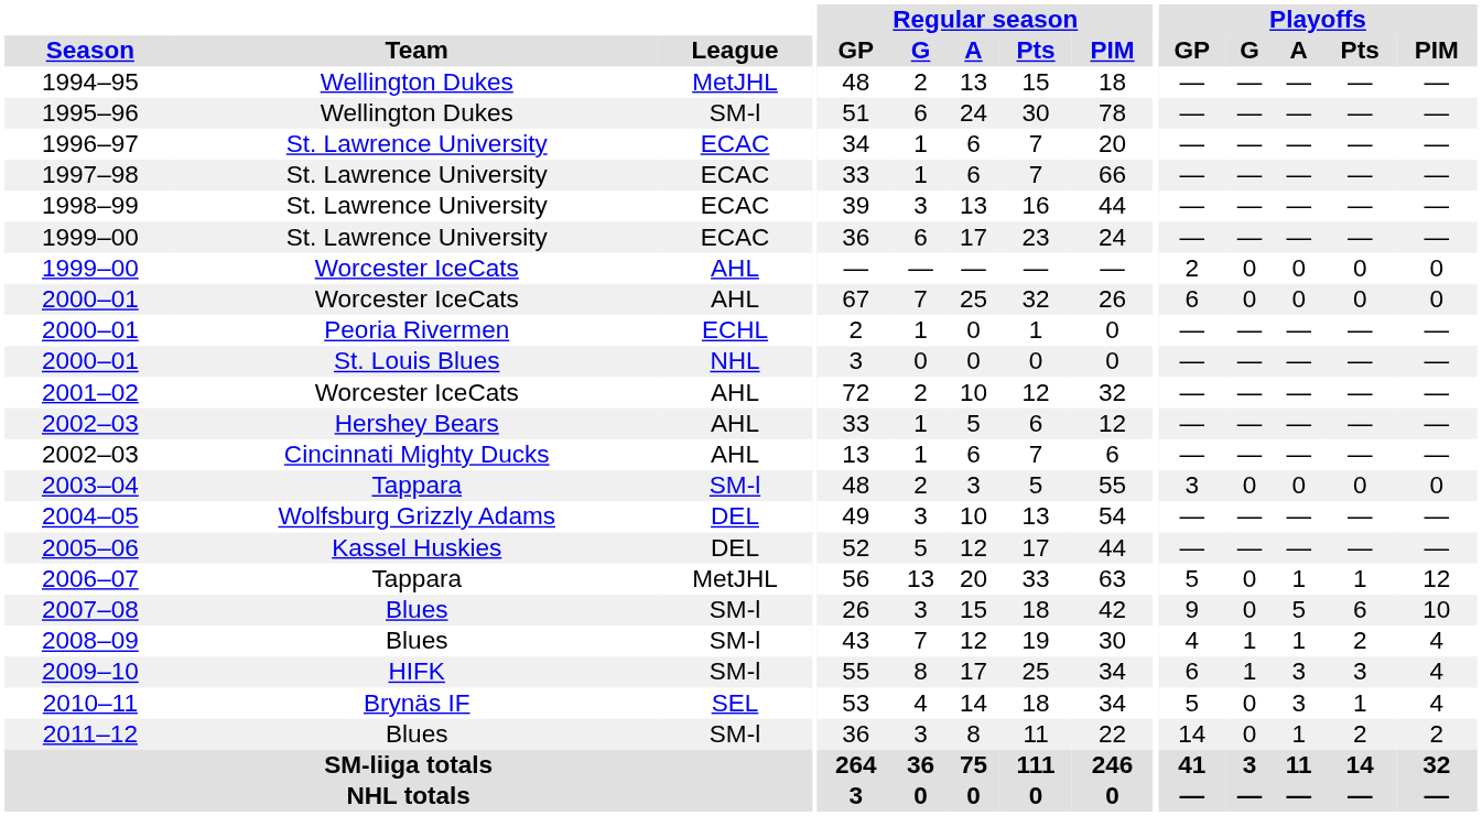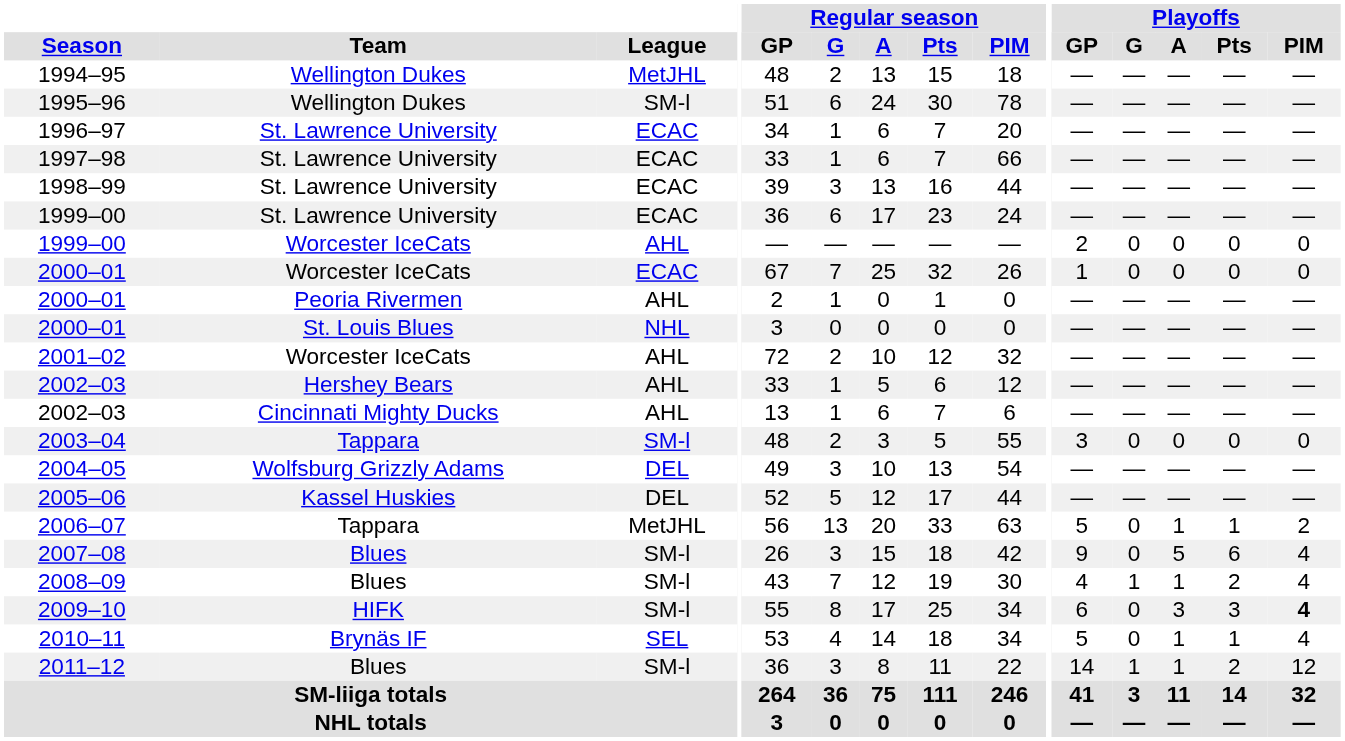 <table border="0" cellpadding="1" cellspacing="0" style="text-align:center; width:75%">
 <tr bgcolor="#e0e0e0">
 <th colspan="3" bgcolor="#ffffff"></th>
 <th rowspan="99" bgcolor="#ffffff"></th>
 <th colspan="5"><a href='#'>Regular season</a></th>
 <th rowspan="99" bgcolor="#ffffff"></th>
 <th colspan="5"><a href='#'>Playoffs</a></th>
 </tr>
 <tr bgcolor="#e0e0e0">
 <th><a href='#'>Season</a></th>
 <th>Team</th>
 <th>League</th>
 <th>GP</th>
 <th><a href='#'>G</a></th>
 <th><a href='#'>A</a></th>
 <th><a href='#'>Pts</a></th>
 <th><a href='#'>PIM</a></th>
 <th>GP</th>
 <th>G</th>
 <th>A</th>
 <th>Pts</th>
 <th>PIM</th>
 </tr>
 <tr ALIGN="center">
 <td>1994–95</td>
 <td><a href='#'>Wellington Dukes</a></td>
 <td><a href='#'>MetJHL</a></td>
 <td>48</td>
 <td>2</td>
 <td>13</td>
 <td>15</td>
 <td>18</td>
 <td>—</td>
 <td>—</td>
 <td>—</td>
 <td>—</td>
 <td>—</td>
 </tr>
 <tr ALIGN="center" bgcolor="#f0f0f0">
 <td>1995–96</td>
 <td>Wellington Dukes</td>
 <td>SM-l</td>
 <td>51</td>
 <td>6</td>
 <td>24</td>
 <td>30</td>
 <td>78</td>
 <td>—</td>
 <td>—</td>
 <td>—</td>
 <td>—</td>
 <td>—</td>
 </tr>
 <tr ALIGN="center">
 <td>1996–97</td>
 <td><a href='#'>St. Lawrence University</a></td>
 <td><a href='#'>ECAC</a></td>
 <td>34</td>
 <td>1</td>
 <td>6</td>
 <td>7</td>
 <td>20</td>
 <td>—</td>
 <td>—</td>
 <td>—</td>
 <td>—</td>
 <td>—</td>
 </tr>
 <tr ALIGN="center" bgcolor="#f0f0f0">
 <td>1997–98</td>
 <td>St. Lawrence University</td>
 <td>ECAC</td>
 <td>33</td>
 <td>1</td>
 <td>6</td>
 <td>7</td>
 <td>66</td>
 <td>—</td>
 <td>—</td>
 <td>—</td>
 <td>—</td>
 <td>—</td>
 </tr>
 <tr ALIGN="center">
 <td>1998–99</td>
 <td>St. Lawrence University</td>
 <td>ECAC</td>
 <td>39</td>
 <td>3</td>
 <td>13</td>
 <td>16</td>
 <td>44</td>
 <td>—</td>
 <td>—</td>
 <td>—</td>
 <td>—</td>
 <td>—</td>
 </tr>
 <tr ALIGN="center" bgcolor="#f0f0f0">
 <td>1999–00</td>
 <td>St. Lawrence University</td>
 <td>ECAC</td>
 <td>36</td>
 <td>6</td>
 <td>17</td>
 <td>23</td>
 <td>24</td>
 <td>—</td>
 <td>—</td>
 <td>—</td>
 <td>—</td>
 <td>—</td>
 </tr>
 <tr ALIGN="center">
 <td><a href='#'>1999–00</a></td>
 <td><a href='#'>Worcester IceCats</a></td>
 <td><a href='#'>AHL</a></td>
 <td>—</td>
 <td>—</td>
 <td>—</td>
 <td>—</td>
 <td>—</td>
 <td>2</td>
 <td>0</td>
 <td>0</td>
 <td>0</td>
 <td>0</td>
 </tr>
 <tr ALIGN="center" bgcolor="#f0f0f0">
 <td><a href='#'>2000–01</a></td>
 <td>Worcester IceCats</td>
-<td>AHL</td>
+<td><a href='#'>ECAC</a></td>
 <td>67</td>
 <td>7</td>
 <td>25</td>
 <td>32</td>
 <td>26</td>
-<td>6</td>
+<td>1</td>
 <td>0</td>
 <td>0</td>
 <td>0</td>
 <td>0</td>
 </tr>
 <tr ALIGN="center">
 <td><a href='#'>2000–01</a></td>
 <td><a href='#'>Peoria Rivermen</a></td>
-<td><a href='#'>ECHL</a></td>
+<td>AHL</td>
 <td>2</td>
 <td>1</td>
 <td>0</td>
 <td>1</td>
 <td>0</td>
 <td>—</td>
 <td>—</td>
 <td>—</td>
 <td>—</td>
 <td>—</td>
 </tr>
 <tr ALIGN="center" bgcolor="#f0f0f0">
 <td><a href='#'>2000–01</a></td>
 <td><a href='#'>St. Louis Blues</a></td>
 <td><a href='#'>NHL</a></td>
 <td>3</td>
 <td>0</td>
 <td>0</td>
 <td>0</td>
 <td>0</td>
 <td>—</td>
 <td>—</td>
 <td>—</td>
 <td>—</td>
 <td>—</td>
 </tr>
 <tr ALIGN="center">
 <td><a href='#'>2001–02</a></td>
 <td>Worcester IceCats</td>
 <td>AHL</td>
 <td>72</td>
 <td>2</td>
 <td>10</td>
 <td>12</td>
 <td>32</td>
 <td>—</td>
 <td>—</td>
 <td>—</td>
 <td>—</td>
 <td>—</td>
 </tr>
 <tr ALIGN="center" bgcolor="#f0f0f0">
 <td><a href='#'>2002–03</a></td>
 <td><a href='#'>Hershey Bears</a></td>
 <td>AHL</td>
 <td>33</td>
 <td>1</td>
 <td>5</td>
 <td>6</td>
 <td>12</td>
 <td>—</td>
 <td>—</td>
 <td>—</td>
 <td>—</td>
 <td>—</td>
 </tr>
 <tr ALIGN="center">
 <td>2002–03</td>
 <td><a href='#'>Cincinnati Mighty Ducks</a></td>
 <td>AHL</td>
 <td>13</td>
 <td>1</td>
 <td>6</td>
 <td>7</td>
 <td>6</td>
 <td>—</td>
 <td>—</td>
 <td>—</td>
 <td>—</td>
 <td>—</td>
 </tr>
 <tr ALIGN="center" bgcolor="#f0f0f0">
 <td><a href='#'>2003–04</a></td>
 <td><a href='#'>Tappara</a></td>
 <td><a href='#'>SM-l</a></td>
 <td>48</td>
 <td>2</td>
 <td>3</td>
 <td>5</td>
 <td>55</td>
 <td>3</td>
 <td>0</td>
 <td>0</td>
 <td>0</td>
 <td>0</td>
 </tr>
 <tr ALIGN="center">
 <td><a href='#'>2004–05</a></td>
 <td><a href='#'>Wolfsburg Grizzly Adams</a></td>
 <td><a href='#'>DEL</a></td>
 <td>49</td>
 <td>3</td>
 <td>10</td>
 <td>13</td>
 <td>54</td>
 <td>—</td>
 <td>—</td>
 <td>—</td>
 <td>—</td>
 <td>—</td>
 </tr>
 <tr ALIGN="center" bgcolor="#f0f0f0">
 <td><a href='#'>2005–06</a></td>
 <td><a href='#'>Kassel Huskies</a></td>
 <td>DEL</td>
 <td>52</td>
 <td>5</td>
 <td>12</td>
 <td>17</td>
 <td>44</td>
 <td>—</td>
 <td>—</td>
 <td>—</td>
 <td>—</td>
 <td>—</td>
 </tr>
 <tr ALIGN="center">
 <td><a href='#'>2006–07</a></td>
 <td>Tappara</td>
 <td>MetJHL</td>
 <td>56</td>
 <td>13</td>
 <td>20</td>
 <td>33</td>
 <td>63</td>
 <td>5</td>
 <td>0</td>
 <td>1</td>
 <td>1</td>
-<td>12</td>
+<td>2</td>
 </tr>
 <tr ALIGN="center" bgcolor="#f0f0f0">
 <td><a href='#'>2007–08</a></td>
 <td><a href='#'>Blues</a></td>
 <td>SM-l</td>
 <td>26</td>
 <td>3</td>
 <td>15</td>
 <td>18</td>
 <td>42</td>
 <td>9</td>
 <td>0</td>
 <td>5</td>
 <td>6</td>
-<td>10</td>
+<td>4</td>
 </tr>
 <tr ALIGN="center">
 <td><a href='#'>2008–09</a></td>
 <td>Blues</td>
 <td>SM-l</td>
 <td>43</td>
 <td>7</td>
 <td>12</td>
 <td>19</td>
 <td>30</td>
 <td>4</td>
 <td>1</td>
 <td>1</td>
 <td>2</td>
 <td>4</td>
 </tr>
 <tr ALIGN="center" bgcolor="#f0f0f0">
 <td><a href='#'>2009–10</a></td>
 <td><a href='#'>HIFK</a></td>
 <td>SM-l</td>
 <td>55</td>
 <td>8</td>
 <td>17</td>
 <td>25</td>
 <td>34</td>
 <td>6</td>
-<td>1</td>
+<td>0</td>
 <td>3</td>
 <td>3</td>
-<td>4</td>
+<td><strong>4</strong></td>
 </tr>
 <tr ALIGN="center">
 <td><a href='#'>2010–11</a></td>
 <td><a href='#'>Brynäs IF</a></td>
 <td><a href='#'>SEL</a></td>
 <td>53</td>
 <td>4</td>
 <td>14</td>
 <td>18</td>
 <td>34</td>
 <td>5</td>
 <td>0</td>
-<td>3</td>
+<td>1</td>
 <td>1</td>
 <td>4</td>
 </tr>
 <tr ALIGN="center" bgcolor="#f0f0f0">
 <td><a href='#'>2011–12</a></td>
 <td>Blues</td>
 <td>SM-l</td>
 <td>36</td>
 <td>3</td>
 <td>8</td>
 <td>11</td>
 <td>22</td>
 <td>14</td>
-<td>0</td>
+<td>1</td>
 <td>1</td>
 <td>2</td>
-<td>2</td>
+<td>12</td>
 </tr>
 <tr bgcolor="#e0e0e0">
 <th colspan="3">SM-liiga totals</th>
 <th>264</th>
 <th>36</th>
 <th>75</th>
 <th>111</th>
 <th>246</th>
 <th>41</th>
 <th>3</th>
 <th>11</th>
 <th>14</th>
 <th>32</th>
 </tr>
 <tr bgcolor="#e0e0e0">
 <th colspan="3">NHL totals</th>
 <th>3</th>
 <th>0</th>
 <th>0</th>
 <th>0</th>
 <th>0</th>
 <th>—</th>
 <th>—</th>
 <th>—</th>
 <th>—</th>
 <th>—</th>
 </tr>
 </table>
